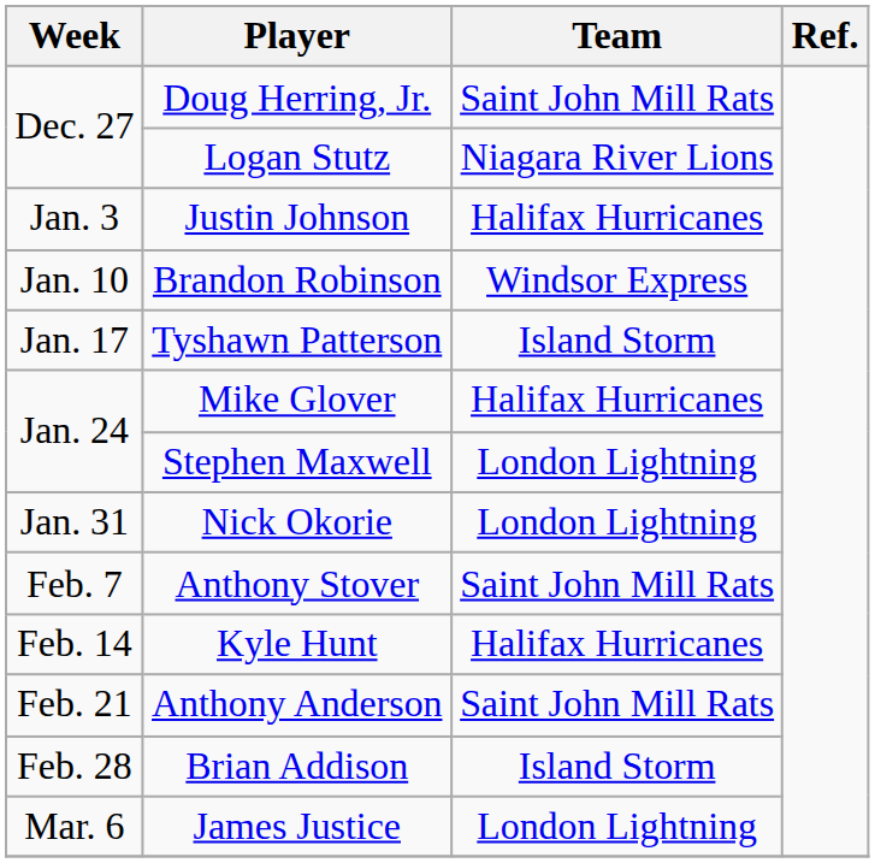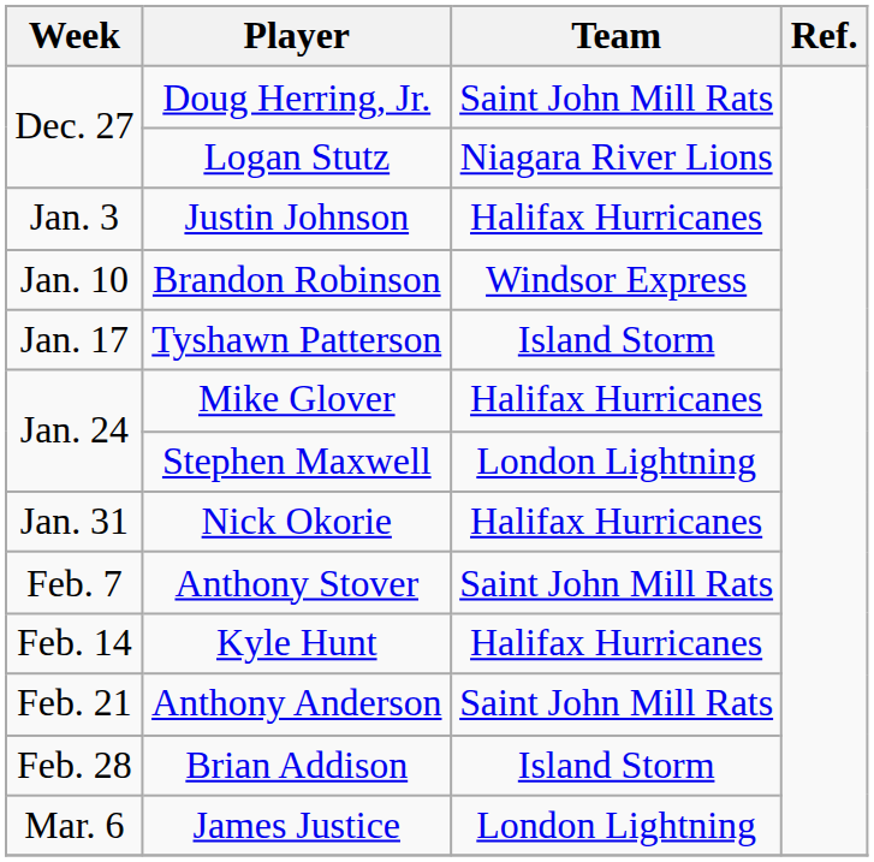 <table class="wikitable" style="text-align:center">
 <tr>
 <th>Week</th>
 <th>Player</th>
 <th>Team</th>
 <th>Ref.</th>
 </tr>
 <tr>
 <td rowspan=2> Dec. 27</td>
 <td><a href='#'>Doug Herring, Jr.</a></td>
 <td><a href='#'>Saint John Mill Rats</a></td>
 <td rowspan=13></td>
 </tr>
 <tr>
 <td><a href='#'>Logan Stutz</a></td>
 <td><a href='#'>Niagara River Lions</a></td>
 </tr>
 <tr>
 <td> Jan. 3</td>
 <td><a href='#'>Justin Johnson</a></td>
 <td><a href='#'>Halifax Hurricanes</a></td>
 </tr>
 <tr>
 <td> Jan. 10</td>
 <td><a href='#'>Brandon Robinson</a></td>
 <td><a href='#'>Windsor Express</a></td>
 </tr>
 <tr>
 <td> Jan. 17</td>
 <td><a href='#'>Tyshawn Patterson</a></td>
 <td><a href='#'>Island Storm</a></td>
 </tr>
 <tr>
 <td rowspan=2> Jan. 24</td>
 <td><a href='#'>Mike Glover</a></td>
 <td><a href='#'>Halifax Hurricanes</a></td>
 </tr>
 <tr>
 <td><a href='#'>Stephen Maxwell</a></td>
 <td><a href='#'>London Lightning</a></td>
 </tr>
 <tr>
 <td> Jan. 31</td>
 <td><a href='#'>Nick Okorie</a></td>
-<td><a href='#'>London Lightning</a></td>
+<td><a href='#'>Halifax Hurricanes</a></td>
 </tr>
 <tr>
 <td> Feb. 7</td>
 <td><a href='#'>Anthony Stover</a></td>
 <td><a href='#'>Saint John Mill Rats</a></td>
 </tr>
 <tr>
 <td> Feb. 14</td>
 <td><a href='#'>Kyle Hunt</a></td>
 <td><a href='#'>Halifax Hurricanes</a></td>
 </tr>
 <tr>
 <td> Feb. 21</td>
 <td><a href='#'>Anthony Anderson</a></td>
 <td><a href='#'>Saint John Mill Rats</a></td>
 </tr>
 <tr>
 <td> Feb. 28</td>
 <td><a href='#'>Brian Addison</a></td>
 <td><a href='#'>Island Storm</a></td>
 </tr>
 <tr>
 <td> Mar. 6</td>
 <td><a href='#'>James Justice</a></td>
 <td><a href='#'>London Lightning</a></td>
 </tr>
 <tr>
 </tr>
 </table>
